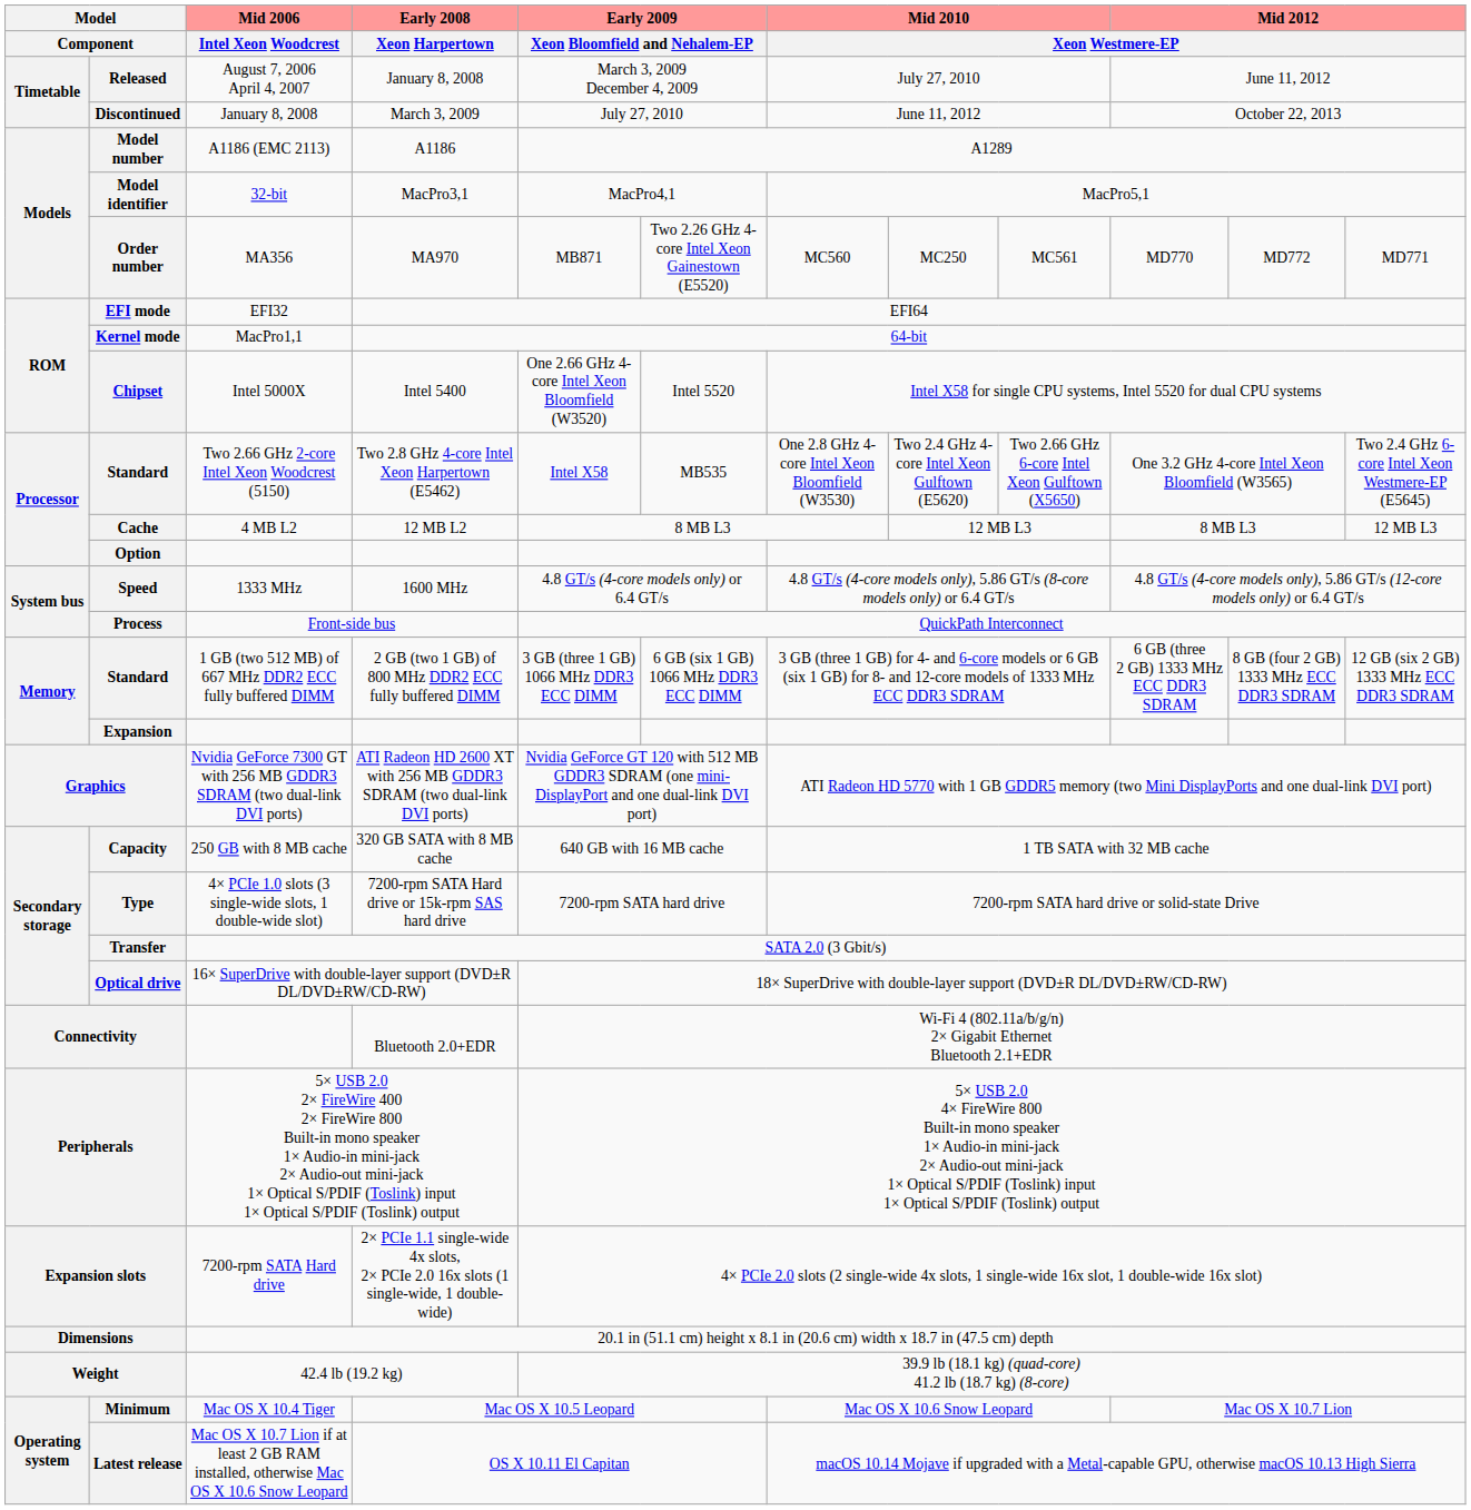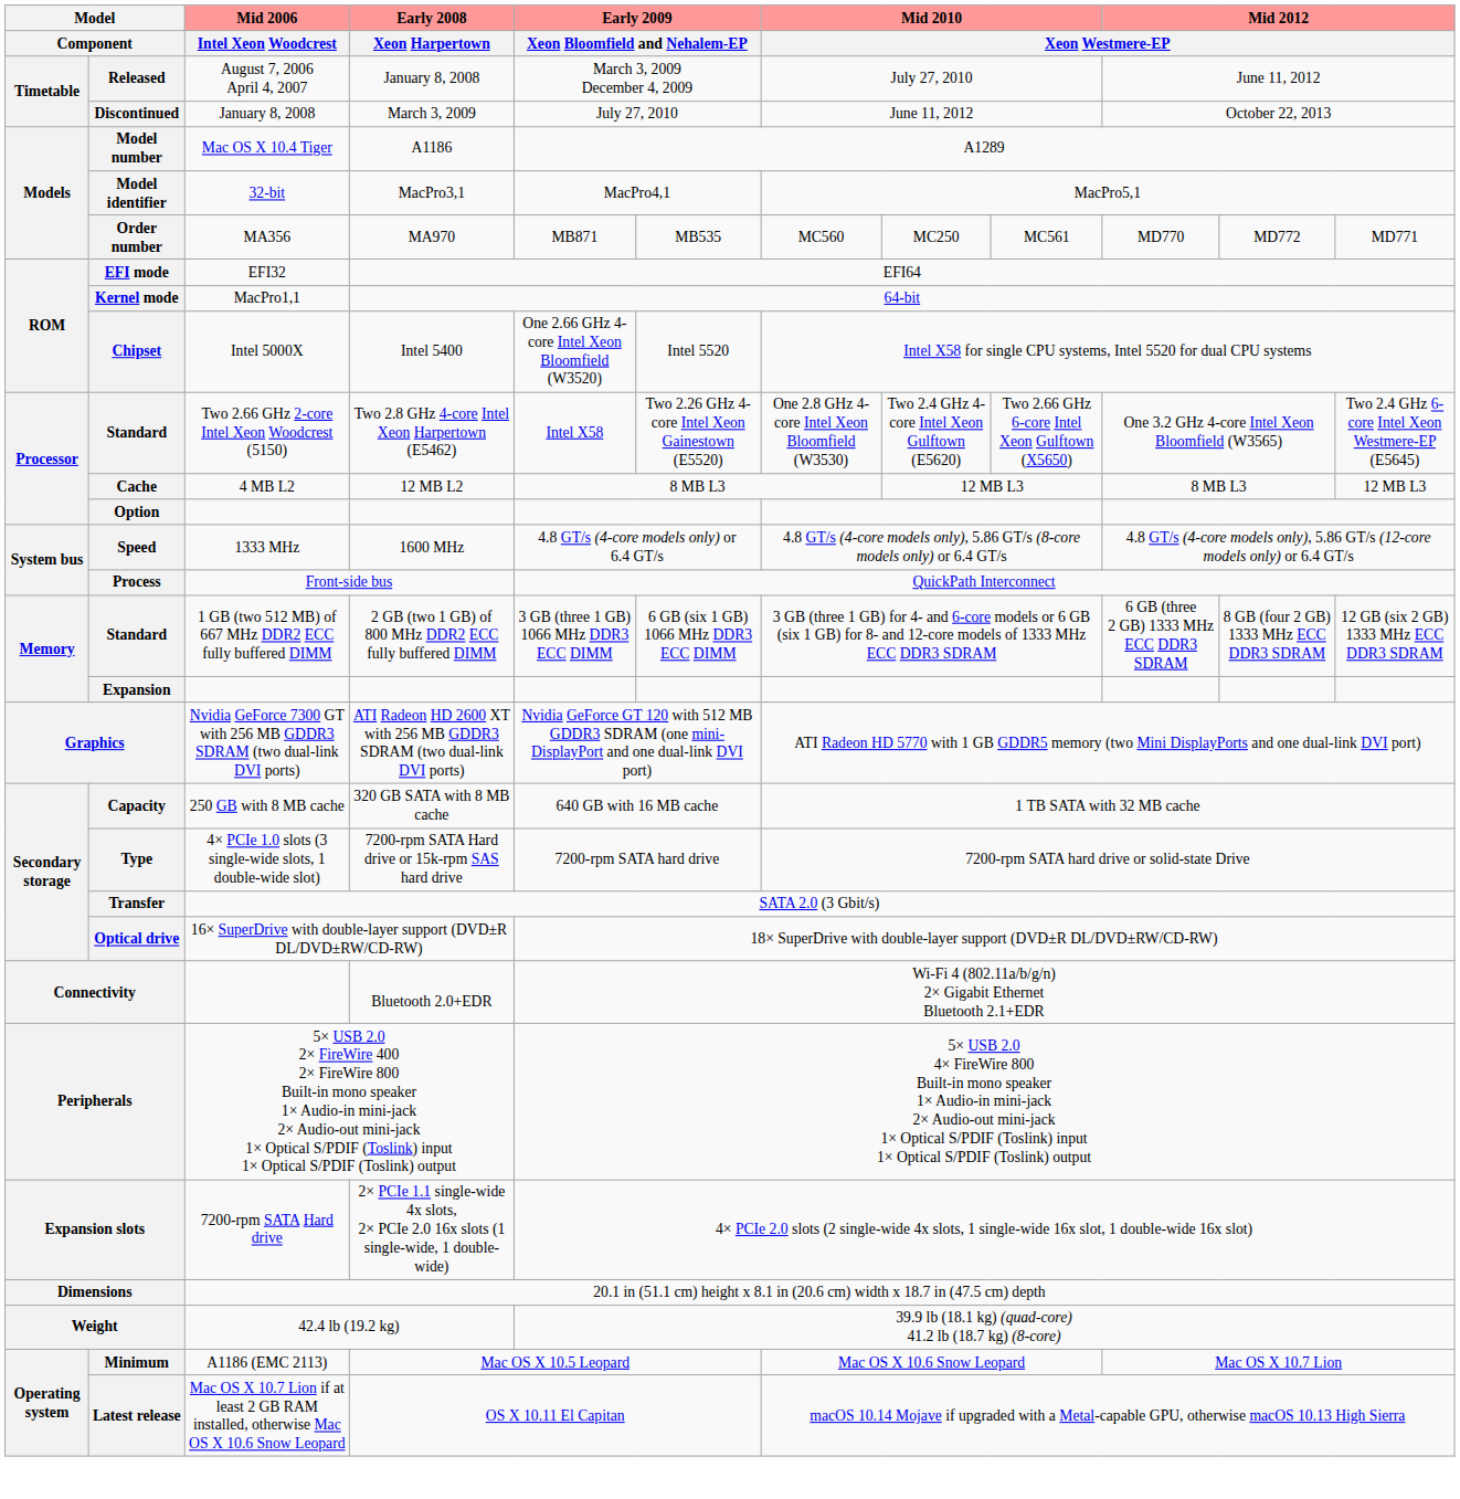 <table class="wikitable mw-collapsible" style="font-size:small; text-align:center">
 <tr>
 <th colspan=2>Model</th>
 <th style="background:#FF9999">Mid 2006</th>
 <th style="background:#FF9999">Early 2008</th>
 <th colspan=2 style="background:#FF9999">Early 2009</th>
 <th colspan=3 style="background:#FF9999">Mid 2010</th>
 <th colspan=3 style="background:#FF9999">Mid 2012</th>
 </tr>
 <tr>
 <th colspan=2>Component</th>
 <th><a href='#'>Intel Xeon</a> <a href='#'>Woodcrest</a></th>
 <th><a href='#'>Xeon</a> <a href='#'>Harpertown</a></th>
 <th colspan=2><a href='#'>Xeon</a> <a href='#'>Bloomfield</a> and <a href='#'>Nehalem-EP</a></th>
 <th colspan=6><a href='#'>Xeon</a> <a href='#'>Westmere-EP</a></th>
 </tr>
 <tr>
 <th rowspan=2>Timetable</th>
 <th>Released</th>
 <td>August 7, 2006<br>April 4, 2007</td>
 <td>January 8, 2008</td>
 <td colspan=2>March 3, 2009<br>December 4, 2009</td>
 <td colspan=3>July 27, 2010</td>
 <td colspan=3>June 11, 2012</td>
 </tr>
 <tr>
 <th>Discontinued</th>
 <td>January 8, 2008</td>
 <td>March 3, 2009</td>
 <td colspan=2>July 27, 2010</td>
 <td colspan=3>June 11, 2012</td>
 <td colspan=3>October 22, 2013</td>
 </tr>
 <tr>
 <th rowspan=3>Models</th>
 <th>Model number</th>
-<td>A1186 (EMC 2113)<br></td>
+<td><a href='#'>Mac OS X 10.4 Tiger</a></td>
 <td>A1186</td>
 <td colspan=8>A1289</td>
 </tr>
 <tr>
 <th>Model identifier</th>
 <td><a href='#'>32-bit</a></td>
 <td>MacPro3,1</td>
 <td colspan=2>MacPro4,1</td>
 <td colspan=6>MacPro5,1</td>
 </tr>
 <tr>
 <th>Order number</th>
 <td>MA356</td>
 <td>MA970</td>
 <td>MB871</td>
-<td>Two 2.26 GHz 4-core <a href='#'>Intel Xeon</a> <a href='#'>Gainestown</a> (E5520)</td>
+<td>MB535</td>
 <td>MC560</td>
 <td>MC250</td>
 <td>MC561</td>
 <td>MD770</td>
 <td>MD772 </td>
 <td>MD771</td>
 </tr>
 <tr>
 <th rowspan=3>ROM</th>
 <th><a href='#'>EFI</a> mode</th>
 <td>EFI32</td>
 <td colspan=9>EFI64</td>
 </tr>
 <tr>
 <th><a href='#'>Kernel</a> mode</th>
 <td>MacPro1,1<br></td>
 <td colspan=9><a href='#'>64-bit</a></td>
 </tr>
 <tr>
 <th><a href='#'>Chipset</a></th>
 <td>Intel 5000X</td>
 <td>Intel 5400</td>
 <td>One 2.66 GHz 4-core <a href='#'>Intel Xeon</a> <a href='#'>Bloomfield</a> (W3520)</td>
 <td>Intel 5520</td>
 <td colspan=6><a href='#'>Intel X58</a> for single CPU systems, Intel 5520 for dual CPU systems</td>
 </tr>
 <tr>
 <th rowspan=3><a href='#'>Processor</a></th>
 <th>Standard</th>
 <td>Two 2.66 GHz <a href='#'>2-core</a> <a href='#'>Intel Xeon</a> <a href='#'>Woodcrest</a> (5150)</td>
 <td>Two 2.8 GHz <a href='#'>4-core</a> <a href='#'>Intel Xeon</a> <a href='#'>Harpertown</a> (E5462)</td>
 <td><a href='#'>Intel X58</a></td>
-<td>MB535</td>
+<td>Two 2.26 GHz 4-core <a href='#'>Intel Xeon</a> <a href='#'>Gainestown</a> (E5520)</td>
 <td>One 2.8 GHz 4-core <a href='#'>Intel Xeon</a> <a href='#'>Bloomfield</a> (W3530)</td>
 <td>Two 2.4 GHz 4-core <a href='#'>Intel Xeon</a> <a href='#'>Gulftown</a> (E5620)</td>
 <td>Two 2.66 GHz <a href='#'>6-core</a> <a href='#'>Intel Xeon</a> <a href='#'>Gulftown</a> (<a href='#'>X5650</a>)</td>
 <td colspan=2>One 3.2 GHz 4-core <a href='#'>Intel Xeon</a> <a href='#'>Bloomfield</a> (W3565)</td>
 <td>Two 2.4 GHz <a href='#'>6-core</a> <a href='#'>Intel Xeon</a> <a href='#'>Westmere-EP</a> (E5645)</td>
 </tr>
 <tr>
 <th>Cache</th>
 <td>4 MB L2</td>
 <td>12 MB L2</td>
 <td colspan=3>8 MB L3</td>
 <td colspan=2>12 MB L3</td>
 <td colspan=2>8 MB L3</td>
 <td>12 MB L3</td>
 </tr>
 <tr>
 <th>Option</th>
 <td></td>
 <td></td>
 <td colspan=2></td>
 <td colspan=3></td>
 <td colspan=3></td>
 </tr>
 <tr>
 <th rowspan=2>System bus</th>
 <th>Speed</th>
 <td>1333 MHz</td>
 <td>1600 MHz</td>
 <td colspan=2>4.8 <a href='#'>GT/s</a> <em>(4-core models only)</em> or 6.4 GT/s</td>
 <td colspan=3>4.8 <a href='#'>GT/s</a> <em>(4-core models only)</em>, 5.86 GT/s <em>(8-core models only)</em> or 6.4 GT/s</td>
 <td colspan=3>4.8 <a href='#'>GT/s</a> <em>(4-core models only)</em>, 5.86 GT/s <em>(12-core models only)</em> or 6.4 GT/s</td>
 </tr>
 <tr>
 <th>Process</th>
 <td colspan=2 style="text-align:center"><a href='#'>Front-side bus</a></td>
 <td colspan=8 style="text-align:center"><a href='#'>QuickPath Interconnect</a></td>
 </tr>
 <tr>
 <th rowspan=2><a href='#'>Memory</a></th>
 <th>Standard</th>
 <td>1 GB (two 512 MB) of 667 MHz <a href='#'>DDR2</a> <a href='#'>ECC</a> fully buffered <a href='#'>DIMM</a></td>
 <td>2 GB (two 1 GB) of 800 MHz <a href='#'>DDR2</a> <a href='#'>ECC</a> fully buffered <a href='#'>DIMM</a></td>
 <td>3 GB (three 1 GB) 1066 MHz <a href='#'>DDR3</a> <a href='#'>ECC</a> <a href='#'>DIMM</a></td>
 <td>6 GB (six 1 GB) 1066 MHz <a href='#'>DDR3</a> <a href='#'>ECC</a> <a href='#'>DIMM</a></td>
 <td colspan=3>3 GB (three 1 GB) for 4- and <a href='#'>6-core</a> models or 6 GB (six 1 GB) for 8- and 12-core models of 1333 MHz <a href='#'>ECC</a> <a href='#'>DDR3 SDRAM</a></td>
 <td>6 GB (three 2 GB) 1333 MHz <a href='#'>ECC</a> <a href='#'>DDR3 SDRAM</a></td>
 <td>8 GB (four 2 GB) 1333 MHz <a href='#'>ECC</a> <a href='#'>DDR3 SDRAM</a></td>
 <td>12 GB (six 2 GB) 1333 MHz <a href='#'>ECC</a> <a href='#'>DDR3 SDRAM</a></td>
 </tr>
 <tr>
 <th>Expansion</th>
 <td></td>
 <td></td>
 <td></td>
 <td></td>
 <td colspan=3></td>
 <td></td>
 <td></td>
 <td></td>
 </tr>
 <tr>
 <th colspan=2><a href='#'>Graphics</a><br></th>
 <td><a href='#'>Nvidia</a> <a href='#'>GeForce 7300</a> GT with 256 MB <a href='#'>GDDR3</a> <a href='#'>SDRAM</a> (two dual-link <a href='#'>DVI</a> ports)<br></td>
 <td><a href='#'>ATI</a> <a href='#'>Radeon</a> <a href='#'>HD 2600</a> XT with 256 MB <a href='#'>GDDR3</a> SDRAM (two dual-link <a href='#'>DVI</a> ports)<br></td>
 <td colspan=2><a href='#'>Nvidia</a> <a href='#'>GeForce&nbsp;GT 120</a> with 512 MB <a href='#'>GDDR3</a> SDRAM (one <a href='#'>mini-DisplayPort</a> and one dual-link <a href='#'>DVI</a> port)<br></td>
 <td colspan=6>ATI <a href='#'>Radeon HD 5770</a> with 1 GB <a href='#'>GDDR5</a> memory (two <a href='#'>Mini DisplayPorts</a> and one dual-link <a href='#'>DVI</a> port)<br></td>
 </tr>
 <tr>
 <th rowspan=4>Secondary storage</th>
 <th>Capacity</th>
 <td>250 <a href='#'>GB</a> with 8 MB cache<br></td>
 <td>320 GB SATA with 8 MB cache<br></td>
 <td colspan=2>640 GB with 16 MB cache<br></td>
 <td colspan=6>1 TB SATA with 32 MB cache<br></td>
 </tr>
 <tr>
 <th>Type</th>
 <td>4× <a href='#'>PCIe 1.0</a> slots (3 single-wide slots, 1 double-wide slot)</td>
 <td>7200-rpm SATA Hard drive or 15k-rpm <a href='#'>SAS</a> hard drive</td>
 <td colspan=2>7200-rpm SATA hard drive</td>
 <td colspan=6>7200-rpm SATA hard drive or solid-state Drive</td>
 </tr>
 <tr>
 <th>Transfer</th>
 <td colspan=10><a href='#'>SATA 2.0</a> (3 Gbit/s)</td>
 </tr>
 <tr>
 <th><a href='#'>Optical drive</a></th>
 <td colspan=2 style="text-align:center">16× <a href='#'>SuperDrive</a> with double-layer support (DVD±R DL/DVD±RW/CD-RW)</td>
 <td colspan=8 style="text-align:center">18× SuperDrive with double-layer support (DVD±R DL/DVD±RW/CD-RW)</td>
 </tr>
 <tr>
 <th colspan=2>Connectivity</th>
 <td></td>
 <td><br>Bluetooth 2.0+EDR</td>
 <td colspan=8>Wi-Fi 4 (802.11a/b/g/n)<br>2× Gigabit Ethernet<br>Bluetooth 2.1+EDR</td>
 </tr>
 <tr>
 <th colspan=2>Peripherals</th>
 <td colspan=2>5× <a href='#'>USB 2.0</a><br>2× <a href='#'>FireWire</a> 400<br>2× FireWire 800<br>Built-in mono speaker<br>1× Audio-in mini-jack<br>2× Audio-out mini-jack<br>1× Optical S/PDIF (<a href='#'>Toslink</a>) input<br>1× Optical S/PDIF (Toslink) output</td>
 <td colspan=8>5× <a href='#'>USB 2.0</a><br>4× FireWire 800<br>Built-in mono speaker<br>1× Audio-in mini-jack<br>2× Audio-out mini-jack<br>1× Optical S/PDIF (Toslink) input<br>1× Optical S/PDIF (Toslink) output</td>
 </tr>
 <tr>
 <th colspan="2">Expansion slots</th>
 <td>7200-rpm <a href='#'>SATA</a> <a href='#'>Hard drive</a></td>
 <td>2× <a href='#'>PCIe 1.1</a> single-wide 4x slots,<br>2× PCIe 2.0 16x slots (1 single-wide, 1 double-wide)</td>
 <td colspan="8">4× <a href='#'>PCIe 2.0</a> slots (2 single-wide 4x slots, 1 single-wide 16x slot, 1 double-wide 16x slot)</td>
 </tr>
 <tr>
 <th colspan=2>Dimensions</th>
 <td colspan=10>20.1 in (51.1 cm) height x 8.1 in (20.6 cm) width x 18.7 in (47.5 cm) depth</td>
 </tr>
 <tr>
 <th colspan=2>Weight</th>
 <td colspan=2>42.4 lb (19.2 kg)</td>
 <td colspan=8>39.9 lb (18.1 kg) <em>(quad-core)</em><br>41.2 lb (18.7 kg) <em>(8-core)</em></td>
 </tr>
 <tr>
 <th rowspan=2>Operating system</th>
 <th>Minimum</th>
-<td><a href='#'>Mac OS X 10.4 Tiger</a></td>
+<td>A1186 (EMC 2113)<br></td>
 <td colspan=3><a href='#'>Mac OS X 10.5 Leopard</a></td>
 <td colspan=3><a href='#'>Mac OS X 10.6 Snow Leopard</a></td>
 <td colspan=3><a href='#'>Mac OS X 10.7 Lion</a></td>
 </tr>
 <tr>
 <th>Latest release</th>
 <td><a href='#'>Mac OS X 10.7 Lion</a> if at least 2 GB RAM installed, otherwise <a href='#'>Mac OS X 10.6 Snow Leopard</a></td>
 <td colspan=3><a href='#'>OS X 10.11 El Capitan</a></td>
 <td colspan=6><a href='#'>macOS 10.14 Mojave</a> if upgraded with a <a href='#'>Metal</a>-capable GPU, otherwise <a href='#'>macOS 10.13 High Sierra</a></td>
 </tr>
 </table>
